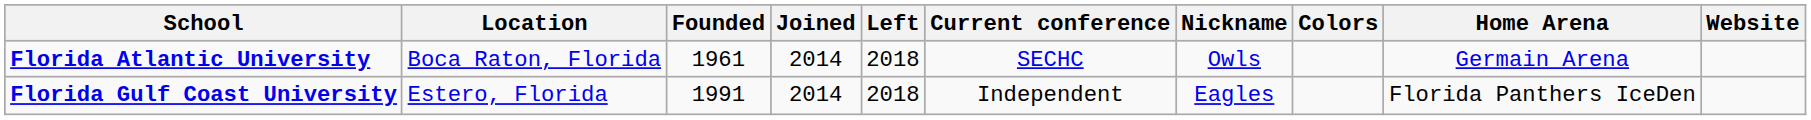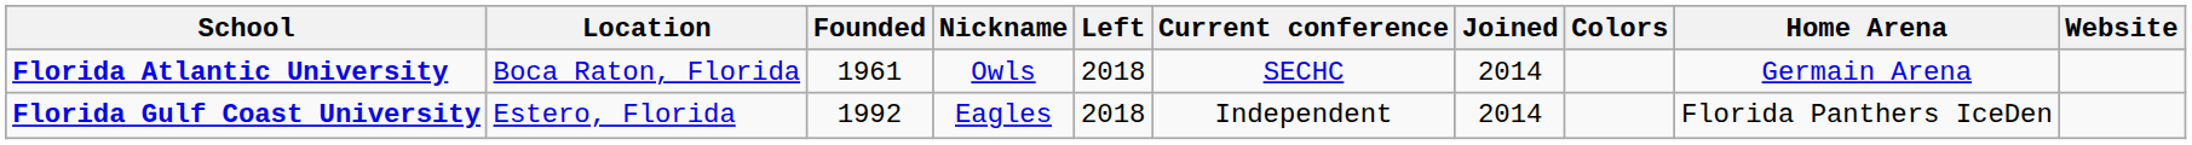 <table class="wikitable sortable">
 <tr>
 <th>School</th>
 <th>Location</th>
 <th>Founded</th>
-<th>Joined</th>
+<th>Nickname</th>
 <th>Left</th>
 <th>Current conference</th>
-<th>Nickname</th>
+<th>Joined</th>
 <th>Colors</th>
 <th>Home Arena</th>
 <th>Website</th>
 </tr>
 <tr>
 <td><strong><a href='#'>Florida Atlantic University</a></strong></td>
 <td><a href='#'>Boca Raton, Florida</a></td>
 <td align=center>1961</td>
-<td align=center>2014</td>
+<td align=center><a href='#'>Owls</a></td>
 <td align=center>2018</td>
 <td align=center><a href='#'>SECHC</a></td>
-<td align=center><a href='#'>Owls</a></td>
+<td align=center>2014</td>
 <td align=center></td>
 <td align=center><a href='#'>Germain Arena</a></td>
 <td></td>
 </tr>
 <tr>
 <td><strong><a href='#'>Florida Gulf Coast University</a></strong></td>
 <td><a href='#'>Estero, Florida</a></td>
-<td align=center>1991</td>
-<td align=center>2014</td>
+<td align=center>1992</td>
+<td align=center><a href='#'>Eagles</a></td>
 <td align=center>2018</td>
 <td align=center>Independent</td>
-<td align=center><a href='#'>Eagles</a></td>
+<td align=center>2014</td>
 <td align=center></td>
 <td>Florida Panthers IceDen</td>
 <td></td>
 </tr>
 </table>
